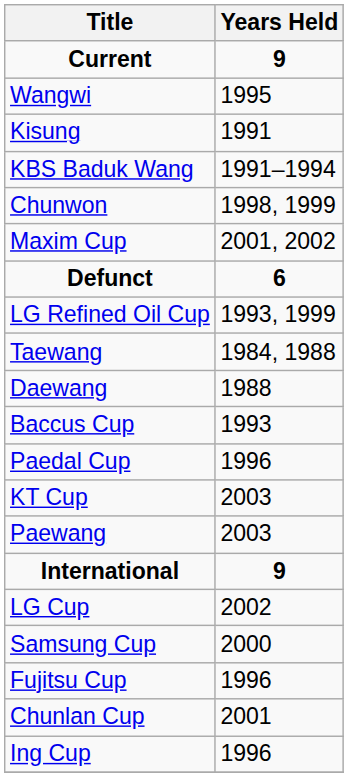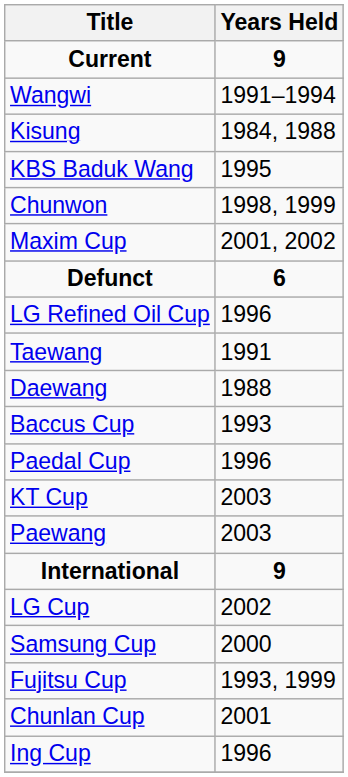 <table class="wikitable">
 <tr>
 <th>Title</th>
 <th>Years Held</th>
 </tr>
 <tr>
 <td align="center"><strong>Current</strong></td>
 <td align="center"><strong>9</strong></td>
 </tr>
 <tr>
 <td> <a href='#'>Wangwi</a></td>
-<td>1995</td>
+<td>1991–1994</td>
 </tr>
 <tr>
 <td> <a href='#'>Kisung</a></td>
-<td>1991</td>
+<td>1984, 1988</td>
 </tr>
 <tr>
 <td> <a href='#'>KBS Baduk Wang</a></td>
-<td>1991–1994</td>
+<td>1995</td>
 </tr>
 <tr>
 <td> <a href='#'>Chunwon</a></td>
 <td>1998, 1999</td>
 </tr>
 <tr>
 <td> <a href='#'>Maxim Cup</a></td>
 <td>2001, 2002</td>
 </tr>
 <tr>
 <td align="center"><strong>Defunct</strong></td>
 <td align="center"><strong>6</strong></td>
 </tr>
 <tr>
 <td> <a href='#'>LG Refined Oil Cup</a></td>
-<td>1993, 1999</td>
+<td>1996</td>
 </tr>
 <tr>
 <td> <a href='#'>Taewang</a></td>
-<td>1984, 1988</td>
+<td>1991</td>
 </tr>
 <tr>
 <td> <a href='#'>Daewang</a></td>
 <td>1988</td>
 </tr>
 <tr>
 <td> <a href='#'>Baccus Cup</a></td>
 <td>1993</td>
 </tr>
 <tr>
 <td> <a href='#'>Paedal Cup</a></td>
 <td>1996</td>
 </tr>
 <tr>
 <td> <a href='#'>KT Cup</a></td>
 <td>2003</td>
 </tr>
 <tr>
 <td> <a href='#'>Paewang</a></td>
 <td>2003</td>
 </tr>
 <tr>
 <td align="center"><strong>International</strong></td>
 <td align="center"><strong>9</strong></td>
 </tr>
 <tr>
 <td>    <a href='#'>LG Cup</a></td>
 <td>2002</td>
 </tr>
 <tr>
 <td>    <a href='#'>Samsung Cup</a></td>
 <td>2000</td>
 </tr>
 <tr>
 <td>      <a href='#'>Fujitsu Cup</a></td>
-<td>1996</td>
+<td>1993, 1999</td>
 </tr>
 <tr>
 <td>    <a href='#'>Chunlan Cup</a></td>
 <td>2001</td>
 </tr>
 <tr>
 <td>    <a href='#'>Ing Cup</a></td>
 <td>1996</td>
 </tr>
 <tr>
 </tr>
 </table>
